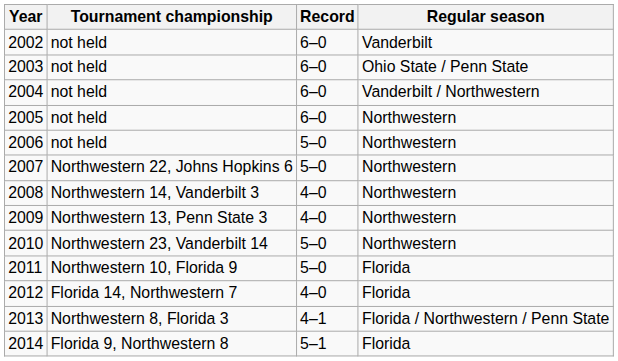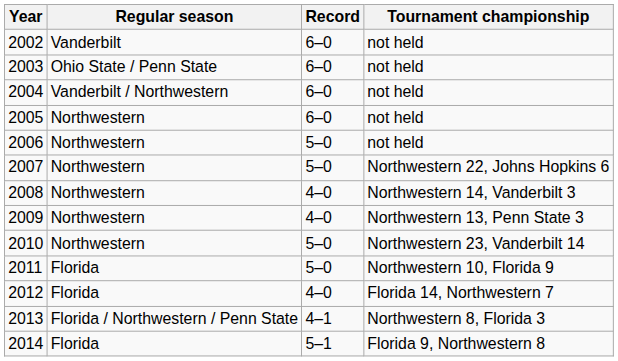 <table class="wikitable">
 <tr>
 <th>Year</th>
+<th>Regular season</th>
+<th>Record</th>
 <th>Tournament championship</th>
-<th>Record</th>
-<th>Regular season</th>
 </tr>
 <tr>
 <td>2002</td>
+<td>Vanderbilt</td>
+<td>6–0</td>
 <td>not held</td>
-<td>6–0</td>
-<td>Vanderbilt</td>
 </tr>
 <tr>
 <td>2003</td>
+<td>Ohio State / Penn State</td>
+<td>6–0</td>
 <td>not held</td>
-<td>6–0</td>
-<td>Ohio State / Penn State</td>
 </tr>
 <tr>
 <td>2004</td>
+<td>Vanderbilt / Northwestern</td>
+<td>6–0</td>
 <td>not held</td>
-<td>6–0</td>
-<td>Vanderbilt / Northwestern</td>
 </tr>
 <tr>
 <td>2005</td>
+<td>Northwestern</td>
+<td>6–0</td>
 <td>not held</td>
-<td>6–0</td>
-<td>Northwestern</td>
 </tr>
 <tr>
 <td>2006</td>
+<td>Northwestern</td>
+<td>5–0</td>
 <td>not held</td>
-<td>5–0</td>
-<td>Northwestern</td>
 </tr>
 <tr>
 <td>2007</td>
+<td>Northwestern</td>
+<td>5–0</td>
 <td>Northwestern 22, Johns Hopkins 6</td>
-<td>5–0</td>
-<td>Northwestern</td>
 </tr>
 <tr>
 <td>2008</td>
+<td>Northwestern</td>
+<td>4–0</td>
 <td>Northwestern 14, Vanderbilt 3</td>
-<td>4–0</td>
-<td>Northwestern</td>
 </tr>
 <tr>
 <td>2009</td>
+<td>Northwestern</td>
+<td>4–0</td>
 <td>Northwestern 13, Penn State 3</td>
-<td>4–0</td>
-<td>Northwestern</td>
 </tr>
 <tr>
 <td>2010</td>
+<td>Northwestern</td>
+<td>5–0</td>
 <td>Northwestern 23, Vanderbilt 14</td>
-<td>5–0</td>
-<td>Northwestern</td>
 </tr>
 <tr>
 <td>2011</td>
+<td>Florida</td>
+<td>5–0</td>
 <td>Northwestern 10, Florida 9</td>
-<td>5–0</td>
-<td>Florida</td>
 </tr>
 <tr>
 <td>2012</td>
+<td>Florida</td>
+<td>4–0</td>
 <td>Florida 14, Northwestern 7</td>
-<td>4–0</td>
-<td>Florida</td>
 </tr>
 <tr>
 <td>2013</td>
+<td>Florida / Northwestern / Penn State</td>
+<td>4–1</td>
 <td>Northwestern 8, Florida 3</td>
-<td>4–1</td>
-<td>Florida / Northwestern / Penn State</td>
 </tr>
 <tr>
 <td>2014</td>
+<td>Florida</td>
+<td>5–1</td>
 <td>Florida 9, Northwestern 8</td>
-<td>5–1</td>
-<td>Florida</td>
 </tr>
 </table>
